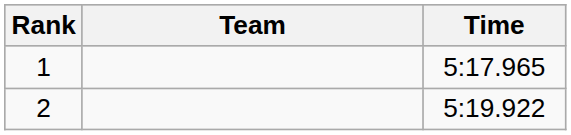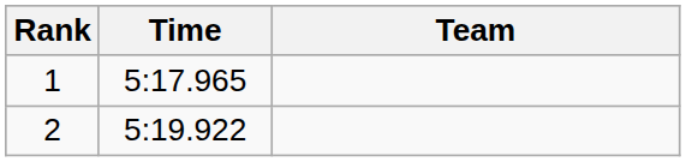 <table class=wikitable style="text-align:center">
 <tr>
 <th width=40>Rank</th>
+<th width=80>Time</th>
 <th width=200>Team</th>
-<th width=80>Time</th>
 </tr>
 <tr>
 <td>1</td>
+<td>5:17.965</td>
 <td align=left></td>
-<td>5:17.965</td>
 </tr>
 <tr>
 <td>2</td>
+<td>5:19.922</td>
 <td align=left></td>
-<td>5:19.922</td>
 </tr>
 </table>
